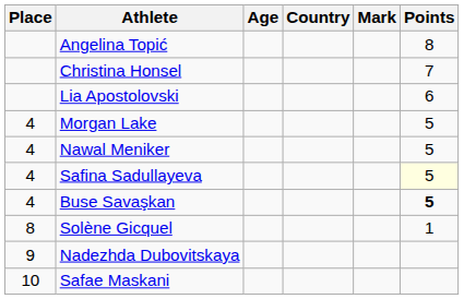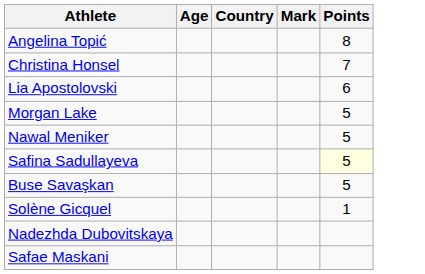 <table class="wikitable mw-datatable sortable">
 <tr>
-<th>Place</th>
 <th>Athlete</th>
 <th>Age</th>
 <th>Country</th>
 <th>Mark</th>
 <th>Points</th>
 </tr>
 <tr>
-<td align=center></td>
 <td><a href='#'>Angelina Topić</a></td>
 <td></td>
 <td></td>
 <td></td>
 <td align=center>8</td>
 </tr>
 <tr>
-<td align=center></td>
 <td><a href='#'>Christina Honsel</a></td>
 <td></td>
 <td></td>
 <td></td>
 <td align=center>7</td>
 </tr>
 <tr>
-<td align=center></td>
 <td><a href='#'>Lia Apostolovski</a></td>
 <td></td>
 <td></td>
 <td></td>
 <td align=center>6</td>
 </tr>
 <tr>
-<td align=center>4</td>
 <td><a href='#'>Morgan Lake</a></td>
 <td></td>
 <td></td>
 <td></td>
 <td align=center>5</td>
 </tr>
 <tr>
-<td align=center>4</td>
 <td><a href='#'>Nawal Meniker</a></td>
 <td></td>
 <td></td>
 <td></td>
 <td align=center>5</td>
 </tr>
 <tr>
-<td align=center>4</td>
 <td><a href='#'>Safina Sadullayeva</a></td>
 <td></td>
 <td></td>
 <td></td>
 <td align=center style="background: lightyellow;">5</td>
 </tr>
 <tr>
-<td align=center>4</td>
 <td><a href='#'>Buse Savaşkan</a></td>
 <td></td>
 <td></td>
 <td></td>
-<td align=center><strong>5</strong></td>
+<td align=center>5</td>
 </tr>
 <tr>
-<td align=center>8</td>
 <td><a href='#'>Solène Gicquel</a></td>
 <td></td>
 <td></td>
 <td></td>
 <td align=center>1</td>
 </tr>
 <tr>
-<td align=center>9</td>
 <td><a href='#'>Nadezhda Dubovitskaya</a></td>
 <td></td>
 <td></td>
 <td></td>
 <td align=center></td>
 </tr>
 <tr>
-<td align=center>10</td>
 <td><a href='#'>Safae Maskani</a></td>
 <td></td>
 <td></td>
 <td></td>
 <td align=center></td>
 </tr>
 </table>
